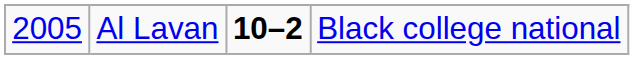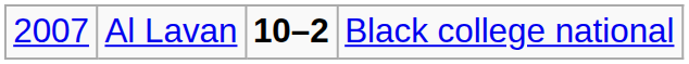 <table class="wikitable">
 <tr>
 </tr>
 <tr>
-<td><a href='#'>2005</a></td>
+<td><a href='#'>2007</a></td>
 <td><a href='#'>Al Lavan</a></td>
 <td><strong>10–2</strong></td>
 <td><a href='#'>Black college national</a></td>
 </tr>
 </table>
